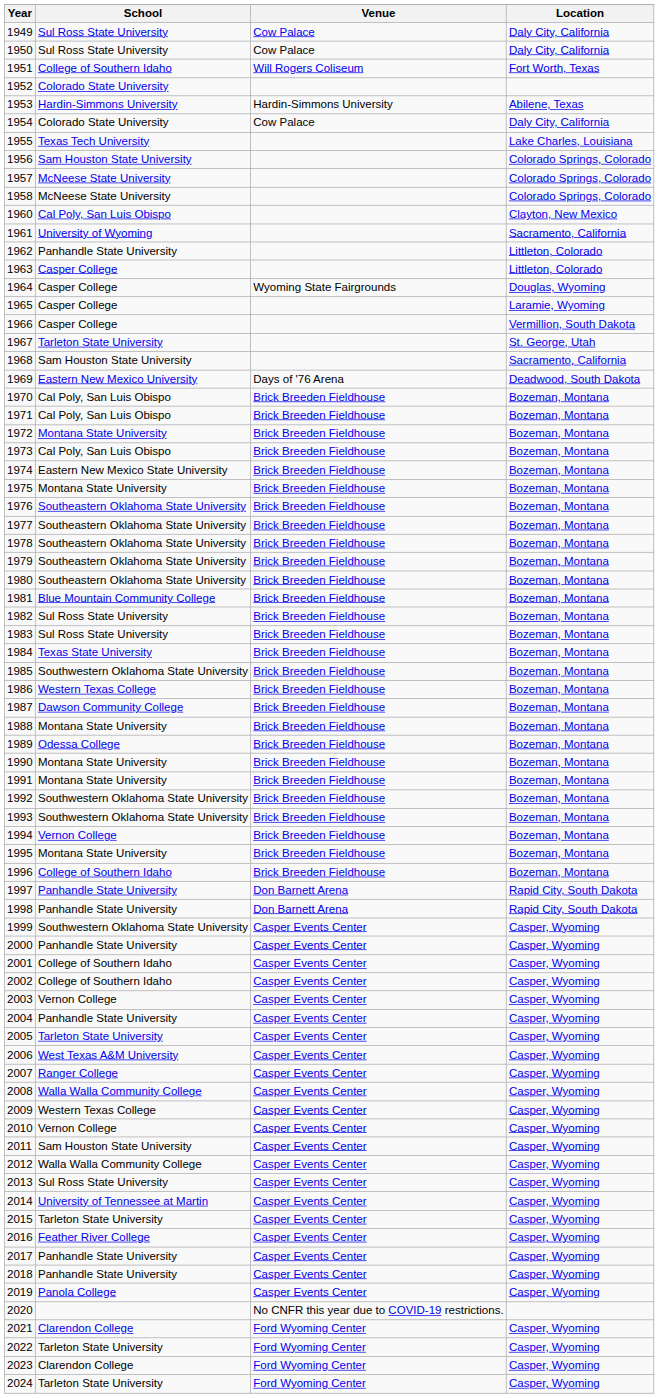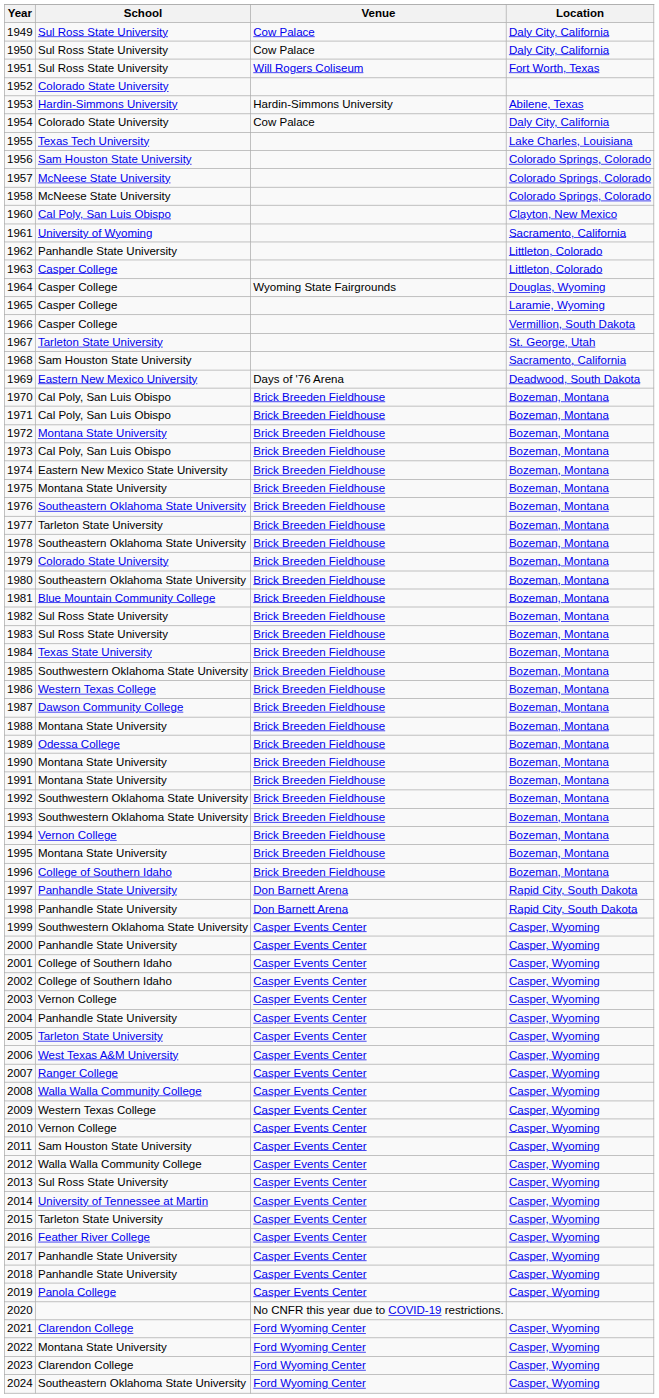 <table class="wikitable sortable">
 <tr>
 </tr>
 <tr>
 <th>Year</th>
 <th>School</th>
 <th>Venue</th>
 <th>Location</th>
 </tr>
 <tr>
 <td>1949</td>
 <td><a href='#'>Sul Ross State University</a></td>
 <td><a href='#'>Cow Palace</a></td>
 <td><a href='#'>Daly City, California</a></td>
 </tr>
 <tr>
 <td>1950</td>
 <td>Sul Ross State University</td>
 <td>Cow Palace</td>
 <td><a href='#'>Daly City, California</a></td>
 </tr>
 <tr>
 <td>1951</td>
-<td><a href='#'>College of Southern Idaho</a></td>
+<td>Sul Ross State University</td>
 <td><a href='#'>Will Rogers Coliseum</a></td>
 <td><a href='#'>Fort Worth, Texas</a></td>
 </tr>
 <tr>
 <td>1952</td>
 <td><a href='#'>Colorado State University</a></td>
 <td></td>
 <td></td>
 </tr>
 <tr>
 <td>1953</td>
 <td><a href='#'>Hardin-Simmons University</a></td>
 <td>Hardin-Simmons University</td>
 <td><a href='#'>Abilene, Texas</a></td>
 </tr>
 <tr>
 <td>1954</td>
 <td>Colorado State University</td>
 <td>Cow Palace</td>
 <td><a href='#'>Daly City, California</a></td>
 </tr>
 <tr>
 <td>1955</td>
 <td><a href='#'>Texas Tech University</a></td>
 <td></td>
 <td><a href='#'>Lake Charles, Louisiana</a></td>
 </tr>
 <tr>
 <td>1956</td>
 <td><a href='#'>Sam Houston State University</a></td>
 <td></td>
 <td><a href='#'>Colorado Springs, Colorado</a></td>
 </tr>
 <tr>
 <td>1957</td>
 <td><a href='#'>McNeese State University</a></td>
 <td></td>
 <td><a href='#'>Colorado Springs, Colorado</a></td>
 </tr>
 <tr>
 <td>1958</td>
 <td>McNeese State University</td>
 <td></td>
 <td><a href='#'>Colorado Springs, Colorado</a></td>
 </tr>
 <tr>
 <td>1960</td>
 <td><a href='#'>Cal Poly, San Luis Obispo</a></td>
 <td></td>
 <td><a href='#'>Clayton, New Mexico</a></td>
 </tr>
 <tr>
 <td>1961</td>
 <td><a href='#'>University of Wyoming</a></td>
 <td></td>
 <td><a href='#'>Sacramento, California</a></td>
 </tr>
 <tr>
 <td>1962</td>
 <td>Panhandle State University</td>
 <td></td>
 <td><a href='#'>Littleton, Colorado</a></td>
 </tr>
 <tr>
 <td>1963</td>
 <td><a href='#'>Casper College</a></td>
 <td></td>
 <td><a href='#'>Littleton, Colorado</a></td>
 </tr>
 <tr>
 <td>1964</td>
 <td>Casper College</td>
 <td>Wyoming State Fairgrounds</td>
 <td><a href='#'>Douglas, Wyoming</a></td>
 </tr>
 <tr>
 <td>1965</td>
 <td>Casper College</td>
 <td></td>
 <td><a href='#'>Laramie, Wyoming</a></td>
 </tr>
 <tr>
 <td>1966</td>
 <td>Casper College</td>
 <td></td>
 <td><a href='#'>Vermillion, South Dakota</a></td>
 </tr>
 <tr>
 <td>1967</td>
 <td><a href='#'>Tarleton State University</a></td>
 <td></td>
 <td><a href='#'>St. George, Utah</a></td>
 </tr>
 <tr>
 <td>1968</td>
 <td>Sam Houston State University</td>
 <td></td>
 <td><a href='#'>Sacramento, California</a></td>
 </tr>
 <tr>
 <td>1969</td>
 <td><a href='#'>Eastern New Mexico University</a></td>
 <td>Days of '76 Arena</td>
 <td><a href='#'>Deadwood, South Dakota</a></td>
 </tr>
 <tr>
 <td>1970</td>
 <td>Cal Poly, San Luis Obispo</td>
 <td><a href='#'>Brick Breeden Fieldhouse</a></td>
 <td><a href='#'>Bozeman, Montana</a></td>
 </tr>
 <tr>
 <td>1971</td>
 <td>Cal Poly, San Luis Obispo</td>
 <td><a href='#'>Brick Breeden Fieldhouse</a></td>
 <td><a href='#'>Bozeman, Montana</a></td>
 </tr>
 <tr>
 <td>1972</td>
 <td><a href='#'>Montana State University</a></td>
 <td><a href='#'>Brick Breeden Fieldhouse</a></td>
 <td><a href='#'>Bozeman, Montana</a></td>
 </tr>
 <tr>
 <td>1973</td>
 <td>Cal Poly, San Luis Obispo</td>
 <td><a href='#'>Brick Breeden Fieldhouse</a></td>
 <td><a href='#'>Bozeman, Montana</a></td>
 </tr>
 <tr>
 <td>1974</td>
 <td>Eastern New Mexico State University</td>
 <td><a href='#'>Brick Breeden Fieldhouse</a></td>
 <td><a href='#'>Bozeman, Montana</a></td>
 </tr>
 <tr>
 <td>1975</td>
 <td>Montana State University</td>
 <td><a href='#'>Brick Breeden Fieldhouse</a></td>
 <td><a href='#'>Bozeman, Montana</a></td>
 </tr>
 <tr>
 <td>1976</td>
 <td><a href='#'>Southeastern Oklahoma State University</a></td>
 <td><a href='#'>Brick Breeden Fieldhouse</a></td>
 <td><a href='#'>Bozeman, Montana</a></td>
 </tr>
 <tr>
 <td>1977</td>
-<td>Southeastern Oklahoma State University</td>
+<td>Tarleton State University</td>
 <td><a href='#'>Brick Breeden Fieldhouse</a></td>
 <td><a href='#'>Bozeman, Montana</a></td>
 </tr>
 <tr>
 <td>1978</td>
 <td>Southeastern Oklahoma State University</td>
 <td><a href='#'>Brick Breeden Fieldhouse</a></td>
 <td><a href='#'>Bozeman, Montana</a></td>
 </tr>
 <tr>
 <td>1979</td>
-<td>Southeastern Oklahoma State University</td>
+<td><a href='#'>Colorado State University</a></td>
 <td><a href='#'>Brick Breeden Fieldhouse</a></td>
 <td><a href='#'>Bozeman, Montana</a></td>
 </tr>
 <tr>
 <td>1980</td>
 <td>Southeastern Oklahoma State University</td>
 <td><a href='#'>Brick Breeden Fieldhouse</a></td>
 <td><a href='#'>Bozeman, Montana</a></td>
 </tr>
 <tr>
 <td>1981</td>
 <td><a href='#'>Blue Mountain Community College</a></td>
 <td><a href='#'>Brick Breeden Fieldhouse</a></td>
 <td><a href='#'>Bozeman, Montana</a></td>
 </tr>
 <tr>
 <td>1982</td>
 <td>Sul Ross State University</td>
 <td><a href='#'>Brick Breeden Fieldhouse</a></td>
 <td><a href='#'>Bozeman, Montana</a></td>
 </tr>
 <tr>
 <td>1983</td>
 <td>Sul Ross State University</td>
 <td><a href='#'>Brick Breeden Fieldhouse</a></td>
 <td><a href='#'>Bozeman, Montana</a></td>
 </tr>
 <tr>
 <td>1984</td>
 <td><a href='#'>Texas State University</a></td>
 <td><a href='#'>Brick Breeden Fieldhouse</a></td>
 <td><a href='#'>Bozeman, Montana</a></td>
 </tr>
 <tr>
 <td>1985</td>
 <td>Southwestern Oklahoma State University</td>
 <td><a href='#'>Brick Breeden Fieldhouse</a></td>
 <td><a href='#'>Bozeman, Montana</a></td>
 </tr>
 <tr>
 <td>1986</td>
 <td><a href='#'>Western Texas College</a></td>
 <td><a href='#'>Brick Breeden Fieldhouse</a></td>
 <td><a href='#'>Bozeman, Montana</a></td>
 </tr>
 <tr>
 <td>1987</td>
 <td><a href='#'>Dawson Community College</a></td>
 <td><a href='#'>Brick Breeden Fieldhouse</a></td>
 <td><a href='#'>Bozeman, Montana</a></td>
 </tr>
 <tr>
 <td>1988</td>
 <td>Montana State University</td>
 <td><a href='#'>Brick Breeden Fieldhouse</a></td>
 <td><a href='#'>Bozeman, Montana</a></td>
 </tr>
 <tr>
 <td>1989</td>
 <td><a href='#'>Odessa College</a></td>
 <td><a href='#'>Brick Breeden Fieldhouse</a></td>
 <td><a href='#'>Bozeman, Montana</a></td>
 </tr>
 <tr>
 <td>1990</td>
 <td>Montana State University</td>
 <td><a href='#'>Brick Breeden Fieldhouse</a></td>
 <td><a href='#'>Bozeman, Montana</a></td>
 </tr>
 <tr>
 <td>1991</td>
 <td>Montana State University</td>
 <td><a href='#'>Brick Breeden Fieldhouse</a></td>
 <td><a href='#'>Bozeman, Montana</a></td>
 </tr>
 <tr>
 <td>1992</td>
 <td>Southwestern Oklahoma State University</td>
 <td><a href='#'>Brick Breeden Fieldhouse</a></td>
 <td><a href='#'>Bozeman, Montana</a></td>
 </tr>
 <tr>
 <td>1993</td>
 <td>Southwestern Oklahoma State University</td>
 <td><a href='#'>Brick Breeden Fieldhouse</a></td>
 <td><a href='#'>Bozeman, Montana</a></td>
 </tr>
 <tr>
 <td>1994</td>
 <td><a href='#'>Vernon College</a></td>
 <td><a href='#'>Brick Breeden Fieldhouse</a></td>
 <td><a href='#'>Bozeman, Montana</a></td>
 </tr>
 <tr>
 <td>1995</td>
 <td>Montana State University</td>
 <td><a href='#'>Brick Breeden Fieldhouse</a></td>
 <td><a href='#'>Bozeman, Montana</a></td>
 </tr>
 <tr>
 <td>1996</td>
 <td><a href='#'>College of Southern Idaho</a></td>
 <td><a href='#'>Brick Breeden Fieldhouse</a></td>
 <td><a href='#'>Bozeman, Montana</a></td>
 </tr>
 <tr>
 <td>1997</td>
 <td><a href='#'>Panhandle State University</a></td>
 <td><a href='#'>Don Barnett Arena</a></td>
 <td><a href='#'>Rapid City, South Dakota</a></td>
 </tr>
 <tr>
 <td>1998</td>
 <td>Panhandle State University</td>
 <td><a href='#'>Don Barnett Arena</a></td>
 <td><a href='#'>Rapid City, South Dakota</a></td>
 </tr>
 <tr>
 <td>1999</td>
 <td>Southwestern Oklahoma State University</td>
 <td><a href='#'>Casper Events Center</a></td>
 <td><a href='#'>Casper, Wyoming</a></td>
 </tr>
 <tr>
 <td>2000</td>
 <td>Panhandle State University</td>
 <td><a href='#'>Casper Events Center</a></td>
 <td><a href='#'>Casper, Wyoming</a></td>
 </tr>
 <tr>
 <td>2001</td>
 <td>College of Southern Idaho</td>
 <td><a href='#'>Casper Events Center</a></td>
 <td><a href='#'>Casper, Wyoming</a></td>
 </tr>
 <tr>
 <td>2002</td>
 <td>College of Southern Idaho</td>
 <td><a href='#'>Casper Events Center</a></td>
 <td><a href='#'>Casper, Wyoming</a></td>
 </tr>
 <tr>
 <td>2003</td>
 <td>Vernon College</td>
 <td><a href='#'>Casper Events Center</a></td>
 <td><a href='#'>Casper, Wyoming</a></td>
 </tr>
 <tr>
 <td>2004</td>
 <td>Panhandle State University</td>
 <td><a href='#'>Casper Events Center</a></td>
 <td><a href='#'>Casper, Wyoming</a></td>
 </tr>
 <tr>
 <td>2005</td>
 <td><a href='#'>Tarleton State University</a></td>
 <td><a href='#'>Casper Events Center</a></td>
 <td><a href='#'>Casper, Wyoming</a></td>
 </tr>
 <tr>
 <td>2006</td>
 <td><a href='#'>West Texas A&M University</a></td>
 <td><a href='#'>Casper Events Center</a></td>
 <td><a href='#'>Casper, Wyoming</a></td>
 </tr>
 <tr>
 <td>2007</td>
 <td><a href='#'>Ranger College</a></td>
 <td><a href='#'>Casper Events Center</a></td>
 <td><a href='#'>Casper, Wyoming</a></td>
 </tr>
 <tr>
 <td>2008</td>
 <td><a href='#'>Walla Walla Community College</a></td>
 <td><a href='#'>Casper Events Center</a></td>
 <td><a href='#'>Casper, Wyoming</a></td>
 </tr>
 <tr>
 <td>2009</td>
 <td>Western Texas College</td>
 <td><a href='#'>Casper Events Center</a></td>
 <td><a href='#'>Casper, Wyoming</a></td>
 </tr>
 <tr>
 <td>2010</td>
 <td>Vernon College</td>
 <td><a href='#'>Casper Events Center</a></td>
 <td><a href='#'>Casper, Wyoming</a></td>
 </tr>
 <tr>
 <td>2011</td>
 <td>Sam Houston State University</td>
 <td><a href='#'>Casper Events Center</a></td>
 <td><a href='#'>Casper, Wyoming</a></td>
 </tr>
 <tr>
 <td>2012</td>
 <td>Walla Walla Community College</td>
 <td><a href='#'>Casper Events Center</a></td>
 <td><a href='#'>Casper, Wyoming</a></td>
 </tr>
 <tr>
 <td>2013</td>
 <td>Sul Ross State University</td>
 <td><a href='#'>Casper Events Center</a></td>
 <td><a href='#'>Casper, Wyoming</a></td>
 </tr>
 <tr>
 <td>2014</td>
 <td><a href='#'>University of Tennessee at Martin</a></td>
 <td><a href='#'>Casper Events Center</a></td>
 <td><a href='#'>Casper, Wyoming</a></td>
 </tr>
 <tr>
 <td>2015</td>
 <td>Tarleton State University</td>
 <td><a href='#'>Casper Events Center</a></td>
 <td><a href='#'>Casper, Wyoming</a></td>
 </tr>
 <tr>
 <td>2016</td>
 <td><a href='#'>Feather River College</a></td>
 <td><a href='#'>Casper Events Center</a></td>
 <td><a href='#'>Casper, Wyoming</a></td>
 </tr>
 <tr>
 <td>2017</td>
 <td>Panhandle State University</td>
 <td><a href='#'>Casper Events Center</a></td>
 <td><a href='#'>Casper, Wyoming</a></td>
 </tr>
 <tr>
 <td>2018</td>
 <td>Panhandle State University</td>
 <td><a href='#'>Casper Events Center</a></td>
 <td><a href='#'>Casper, Wyoming</a></td>
 </tr>
 <tr>
 <td>2019</td>
 <td><a href='#'>Panola College</a></td>
 <td><a href='#'>Casper Events Center</a></td>
 <td><a href='#'>Casper, Wyoming</a></td>
 </tr>
 <tr>
 <td>2020</td>
 <td></td>
 <td>No CNFR this year due to <a href='#'>COVID-19</a> restrictions.</td>
 <td></td>
 </tr>
 <tr>
 <td>2021</td>
 <td><a href='#'>Clarendon College</a></td>
 <td><a href='#'>Ford Wyoming Center</a></td>
 <td><a href='#'>Casper, Wyoming</a></td>
 </tr>
 <tr>
 <td>2022</td>
-<td>Tarleton State University</td>
+<td>Montana State University</td>
 <td><a href='#'>Ford Wyoming Center</a></td>
 <td><a href='#'>Casper, Wyoming</a></td>
 </tr>
 <tr>
 <td>2023</td>
 <td>Clarendon College</td>
 <td><a href='#'>Ford Wyoming Center</a></td>
 <td><a href='#'>Casper, Wyoming</a></td>
 </tr>
 <tr>
 <td>2024</td>
-<td>Tarleton State University</td>
+<td>Southeastern Oklahoma State University</td>
 <td><a href='#'>Ford Wyoming Center</a></td>
 <td><a href='#'>Casper, Wyoming</a></td>
 </tr>
 </table>
